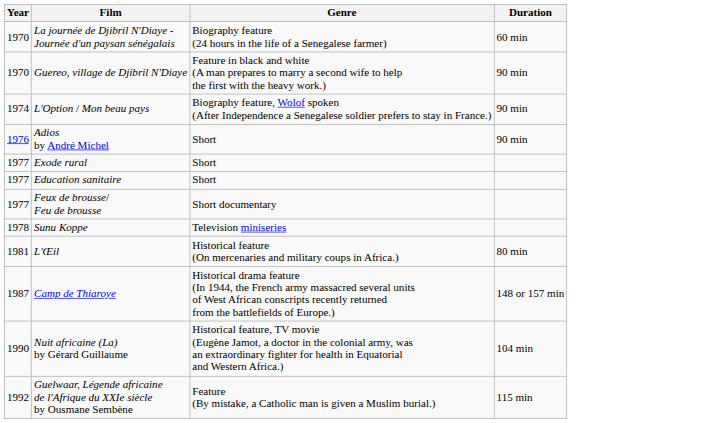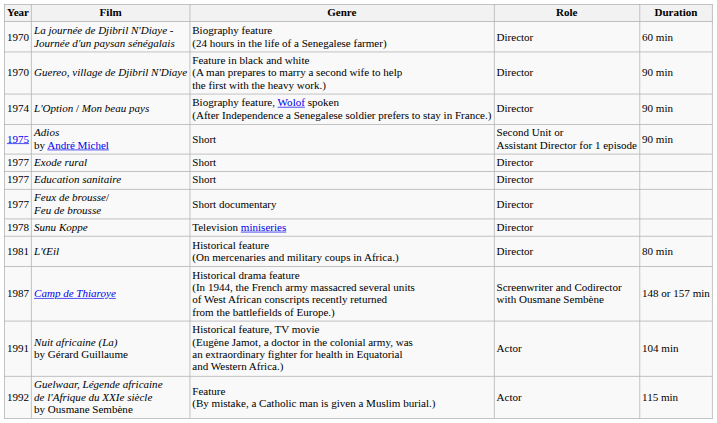 <table class="wikitable" border="1">
 <tr>
 <th>Year</th>
 <th>Film</th>
 <th>Genre</th>
+<th>Role</th>
 <th>Duration</th>
 </tr>
 <tr>
 <td>1970</td>
 <td><em>La journée de Djibril N'Diaye -</em><br><em>Journée d'un paysan sénégalais</em></td>
 <td>Biography feature<br>(24 hours in the life of a Senegalese farmer)</td>
+<td>Director</td>
 <td>60 min</td>
 </tr>
 <tr>
 <td>1970</td>
 <td><em>Guereo, village de Djibril N'Diaye</em></td>
 <td>Feature in black and white<br>(A man prepares to marry a second wife to help<br>the first with the heavy work.)</td>
+<td>Director</td>
 <td>90 min</td>
 </tr>
 <tr>
 <td>1974</td>
 <td><em>L'Option</em> / <em>Mon beau pays</em></td>
 <td>Biography feature, <a href='#'>Wolof</a> spoken<br>(After Independence a Senegalese soldier prefers to stay in France.)</td>
+<td>Director</td>
 <td>90 min</td>
 </tr>
 <tr>
-<td><a href='#'>1976</a></td>
+<td><a href='#'>1975</a></td>
 <td><em>Adios</em><br>by <a href='#'>André Michel</a></td>
 <td>Short</td>
+<td>Second Unit or<br>Assistant Director for 1 episode</td>
 <td>90 min</td>
 </tr>
 <tr>
 <td>1977</td>
 <td><em>Exode rural</em></td>
 <td>Short</td>
+<td>Director</td>
 <td></td>
 </tr>
 <tr>
 <td>1977</td>
 <td><em>Education sanitaire</em></td>
 <td>Short</td>
+<td>Director</td>
 <td></td>
 </tr>
 <tr>
 <td>1977</td>
 <td><em>Feux de brousse</em>/<br><em>Feu de brousse</em></td>
 <td>Short documentary</td>
+<td>Director</td>
 <td></td>
 </tr>
 <tr>
 <td>1978</td>
 <td><em>Sunu Koppe</em></td>
 <td>Television <a href='#'>miniseries</a></td>
+<td>Director</td>
 <td></td>
 </tr>
 <tr>
 <td>1981</td>
 <td><em>L'Œil</em></td>
 <td>Historical feature<br>(On mercenaries and military coups in Africa.)</td>
+<td>Director</td>
 <td>80 min</td>
 </tr>
 <tr>
 <td>1987</td>
 <td><em><a href='#'>Camp de Thiaroye</a></em></td>
 <td>Historical drama feature<br>(In 1944, the French army massacred several units<br>of West African conscripts recently returned<br>from the battlefields of Europe.)</td>
+<td>Screenwriter and Codirector<br>with Ousmane Sembène</td>
 <td>148 or 157 min</td>
 </tr>
 <tr>
-<td>1990</td>
+<td>1991</td>
 <td><em>Nuit africaine (La)</em><br>by Gérard Guillaume</td>
 <td>Historical feature, TV movie<br>(Eugène Jamot, a doctor in the colonial army, was<br>an extraordinary fighter for health in Equatorial<br>and Western Africa.)</td>
+<td>Actor</td>
 <td>104 min</td>
 </tr>
 <tr>
 <td>1992</td>
 <td><em>Guelwaar, Légende africaine<br>de l'Afrique du XXIe siècle</em><br>by Ousmane Sembène</td>
 <td>Feature<br>(By mistake, a Catholic man is given a Muslim burial.)</td>
+<td>Actor</td>
 <td>115 min</td>
 </tr>
 </table>
